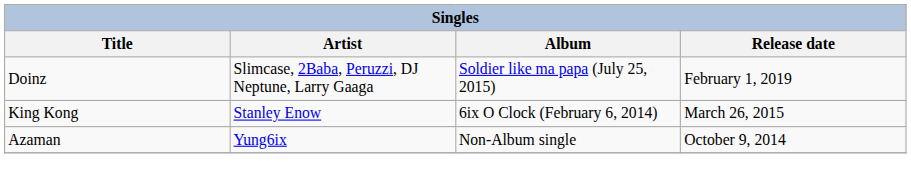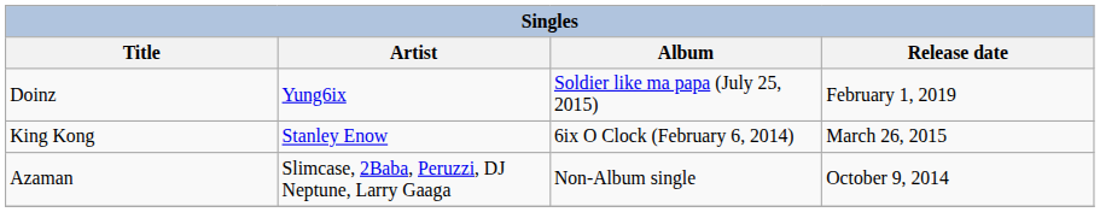 <table class="wikitable" style="font-size: 90%;">
 <tr>
 <th colspan="5" style="background: LightSteelBlue;">Singles</th>
 </tr>
 <tr>
 <th width="200">Title</th>
 <th width="200">Artist</th>
 <th width="200">Album</th>
 <th width="200">Release date</th>
 </tr>
 <tr>
 <td>Doinz</td>
-<td>Slimcase, <a href='#'>2Baba</a>, <a href='#'>Peruzzi</a>, DJ Neptune, Larry Gaaga</td>
+<td><a href='#'>Yung6ix</a></td>
 <td><a href='#'>Soldier like ma papa</a> (July 25, 2015)</td>
 <td>February 1, 2019</td>
 </tr>
 <tr>
 <td>King Kong</td>
 <td><a href='#'>Stanley Enow</a></td>
 <td>6ix O Clock (February 6, 2014)</td>
 <td>March 26, 2015</td>
 </tr>
 <tr>
 <td>Azaman</td>
-<td><a href='#'>Yung6ix</a></td>
+<td>Slimcase, <a href='#'>2Baba</a>, <a href='#'>Peruzzi</a>, DJ Neptune, Larry Gaaga</td>
 <td>Non-Album single</td>
 <td>October 9, 2014</td>
 </tr>
 <tr>
 </tr>
 </table>
